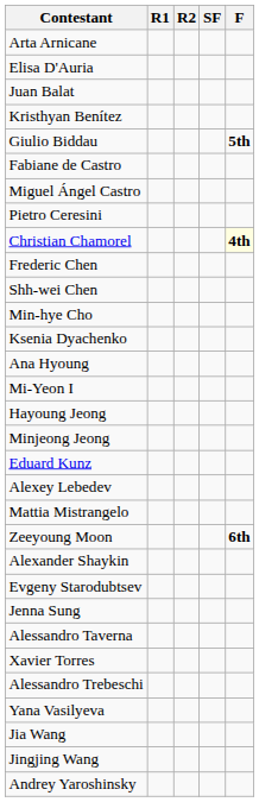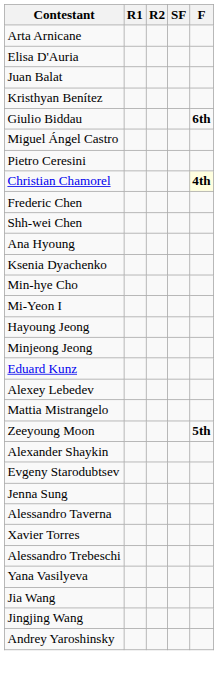 <table class="wikitable">
 <tr>
 <th>Contestant</th>
 <th>R1</th>
 <th>R2</th>
 <th>SF</th>
 <th>F</th>
 </tr>
 <tr>
 <td> Arta Arnicane</td>
 <td></td>
 <td></td>
 <td></td>
 <td></td>
 </tr>
 <tr>
 <td> Elisa D'Auria</td>
 <td></td>
 <td></td>
 <td></td>
 <td></td>
 </tr>
 <tr>
 <td> Juan Balat</td>
 <td></td>
 <td></td>
 <td></td>
 <td></td>
 </tr>
 <tr>
 <td> Kristhyan Benítez</td>
 <td></td>
 <td></td>
 <td></td>
 <td></td>
 </tr>
 <tr>
 <td> Giulio Biddau</td>
 <td></td>
 <td></td>
 <td></td>
-<td><strong>5th</strong></td>
-</tr>
-<tr>
-<td> Fabiane de Castro</td>
-<td></td>
-<td></td>
-<td></td>
-<td></td>
+<td><strong>6th</strong></td>
 </tr>
 <tr>
 <td> Miguel Ángel Castro</td>
 <td></td>
 <td></td>
 <td></td>
 <td></td>
 </tr>
 <tr>
 <td> Pietro Ceresini</td>
 <td></td>
 <td></td>
 <td></td>
 <td></td>
 </tr>
 <tr>
 <td> <a href='#'>Christian Chamorel</a></td>
 <td></td>
 <td></td>
 <td></td>
 <td style="background: lightyellow;"><strong>4th</strong></td>
 </tr>
 <tr>
 <td> Frederic Chen</td>
 <td></td>
 <td></td>
 <td></td>
 <td></td>
 </tr>
 <tr>
 <td> Shh-wei Chen</td>
 <td></td>
 <td></td>
 <td></td>
 <td></td>
 </tr>
 <tr>
-<td> Min-hye Cho</td>
+<td> Ana Hyoung</td>
 <td></td>
 <td></td>
 <td></td>
 <td></td>
 </tr>
 <tr>
 <td> Ksenia Dyachenko</td>
 <td></td>
 <td></td>
 <td></td>
 <td></td>
 </tr>
 <tr>
-<td> Ana Hyoung</td>
+<td> Min-hye Cho</td>
 <td></td>
 <td></td>
 <td></td>
 <td></td>
 </tr>
 <tr>
 <td> Mi-Yeon I</td>
 <td></td>
 <td></td>
 <td></td>
 <td></td>
 </tr>
 <tr>
 <td> Hayoung Jeong</td>
 <td></td>
 <td></td>
 <td></td>
 <td></td>
 </tr>
 <tr>
 <td> Minjeong Jeong</td>
 <td></td>
 <td></td>
 <td></td>
 <td></td>
 </tr>
 <tr>
 <td> <a href='#'>Eduard Kunz</a></td>
 <td></td>
 <td></td>
 <td></td>
 <td></td>
 </tr>
 <tr>
 <td> Alexey Lebedev</td>
 <td></td>
 <td></td>
 <td></td>
 <td></td>
 </tr>
 <tr>
 <td> Mattia Mistrangelo</td>
 <td></td>
 <td></td>
 <td></td>
 <td></td>
 </tr>
 <tr>
 <td> Zeeyoung Moon</td>
 <td></td>
 <td></td>
 <td></td>
-<td><strong>6th</strong></td>
+<td><strong>5th</strong></td>
 </tr>
 <tr>
 <td> Alexander Shaykin</td>
 <td></td>
 <td></td>
 <td></td>
 <td></td>
 </tr>
 <tr>
 <td> Evgeny Starodubtsev</td>
 <td></td>
 <td></td>
 <td></td>
 <td></td>
 </tr>
 <tr>
 <td> Jenna Sung</td>
 <td></td>
 <td></td>
 <td></td>
 <td></td>
 </tr>
 <tr>
 <td> Alessandro Taverna</td>
 <td></td>
 <td></td>
 <td></td>
 <td></td>
 </tr>
 <tr>
 <td> Xavier Torres</td>
 <td></td>
 <td></td>
 <td></td>
 <td></td>
 </tr>
 <tr>
 <td> Alessandro Trebeschi</td>
 <td></td>
 <td></td>
 <td></td>
 <td></td>
 </tr>
 <tr>
 <td> Yana Vasilyeva</td>
 <td></td>
 <td></td>
 <td></td>
 <td></td>
 </tr>
 <tr>
 <td> Jia Wang</td>
 <td></td>
 <td></td>
 <td></td>
 <td></td>
 </tr>
 <tr>
 <td> Jingjing Wang</td>
 <td></td>
 <td></td>
 <td></td>
 <td></td>
 </tr>
 <tr>
 <td> Andrey Yaroshinsky</td>
 <td></td>
 <td></td>
 <td></td>
 <td></td>
 </tr>
 </table>
